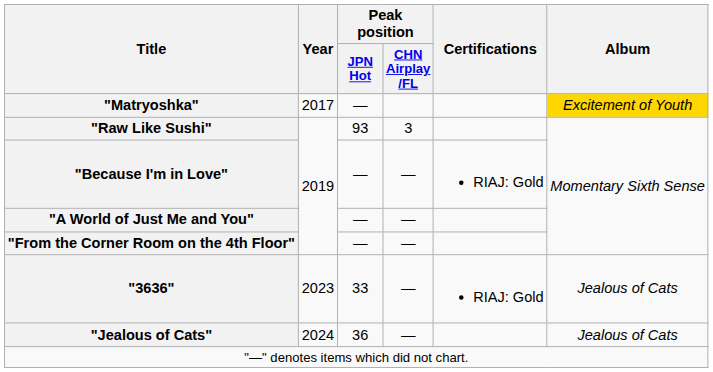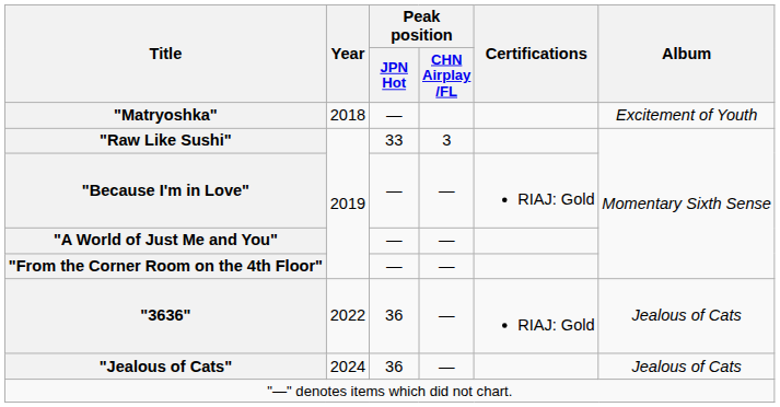 <table class="wikitable plainrowheaders" style="text-align:center;">
 <tr>
 <th scope="col" rowspan="2">Title</th>
 <th scope="col" rowspan="2">Year</th>
 <th scope="col" colspan="2">Peak<br>position</th>
 <th scope="col" rowspan="2">Certifications</th>
 <th scope="col" rowspan="2">Album</th>
 </tr>
 <tr>
 <th scope="col" style="width:3em;font-size:90%;"><a href='#'>JPN<br>Hot</a><br></th>
 <th scope="col" style="width:3em;font-size:90%;"><a href='#'>CHN</a><br><a href='#'>Airplay<br>/FL</a><br></th>
 </tr>
 <tr>
 <th scope="row">"Matryoshka" </th>
-<td>2017</td>
+<td>2018</td>
 <td>—</td>
 <td></td>
 <td></td>
-<td style="background: gold;"><em>Excitement of Youth</em></td>
+<td><em>Excitement of Youth</em></td>
 </tr>
 <tr>
 <th scope="row">"Raw Like Sushi" </th>
 <td rowspan="4">2019</td>
-<td>93</td>
+<td>33</td>
 <td>3</td>
 <td></td>
 <td rowspan="4"><em>Momentary Sixth Sense</em></td>
 </tr>
 <tr>
 <th scope="row">"Because I'm in Love" </th>
 <td>—</td>
 <td>—</td>
 <td><br><ul><li>RIAJ: Gold </li></ul></td>
 </tr>
 <tr>
 <th scope="row">"A World of Just Me and You" </th>
 <td>—</td>
 <td>—</td>
 <td></td>
 </tr>
 <tr>
 <th scope="row">"From the Corner Room on the 4th Floor" </th>
 <td>—</td>
 <td>—</td>
 </tr>
 <tr>
 <th scope="row">"3636"</th>
-<td>2023</td>
-<td>33</td>
+<td>2022</td>
+<td>36</td>
 <td>—</td>
 <td><br><ul><li>RIAJ: Gold </li></ul></td>
 <td><em>Jealous of Cats</em></td>
 </tr>
 <tr>
 <th scope="row">"Jealous of Cats" </th>
 <td>2024</td>
 <td>36</td>
 <td>—</td>
 <td></td>
 <td><em>Jealous of Cats</em></td>
 </tr>
 <tr>
 <td colspan="13" align="center" style="font-size:90%;">"—" denotes items which did not chart.</td>
 </tr>
 </table>
